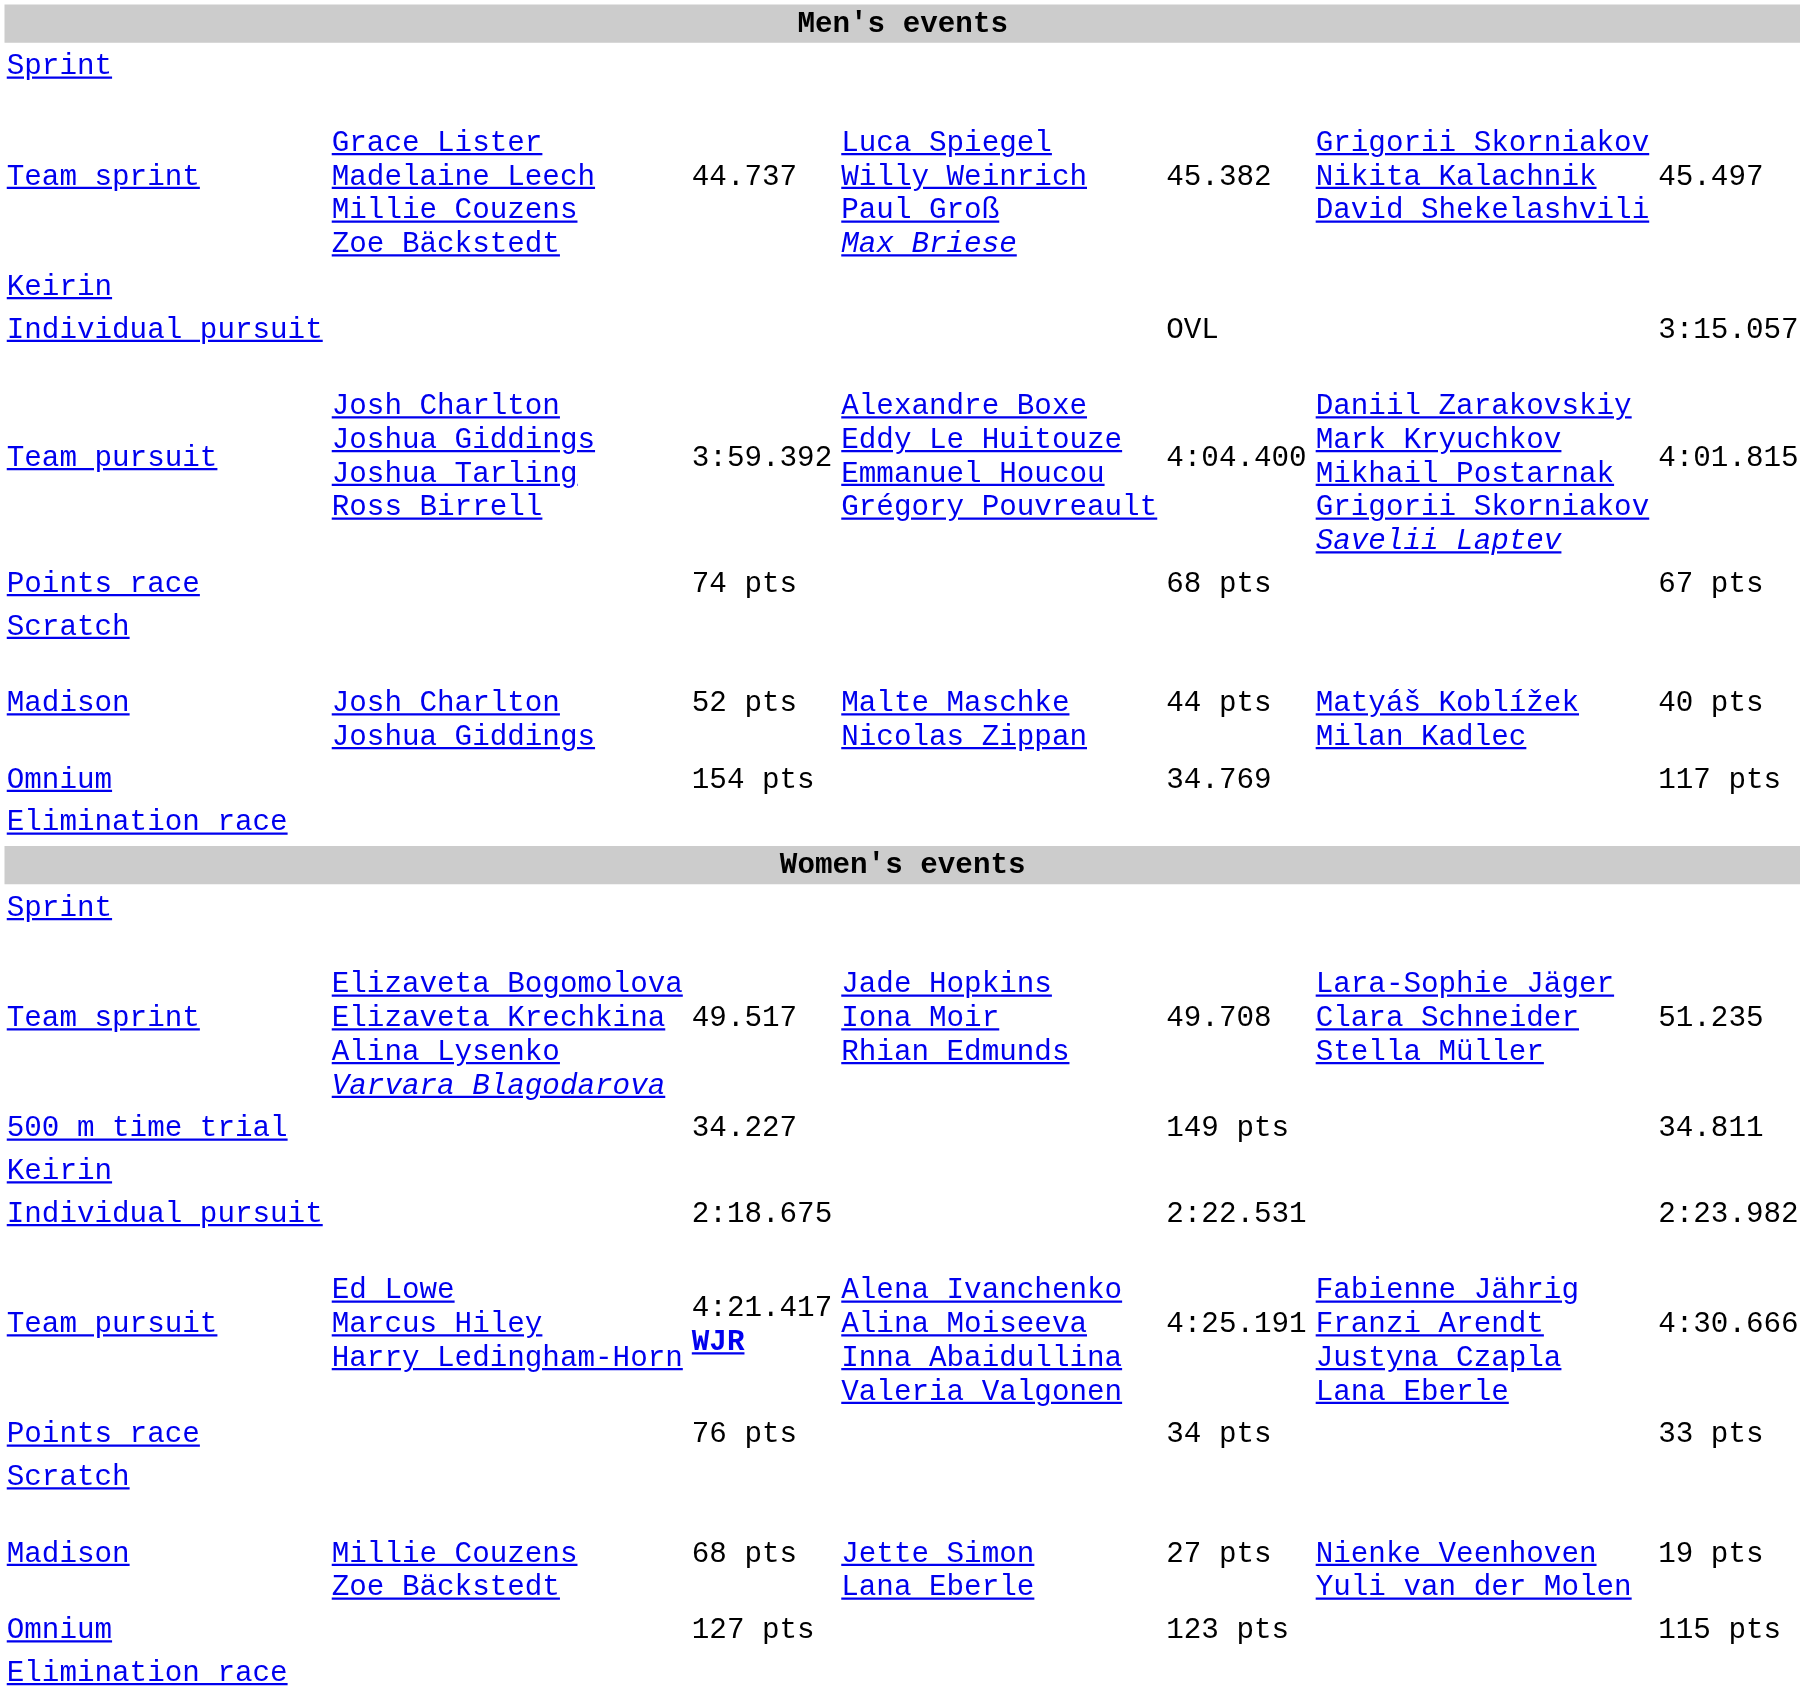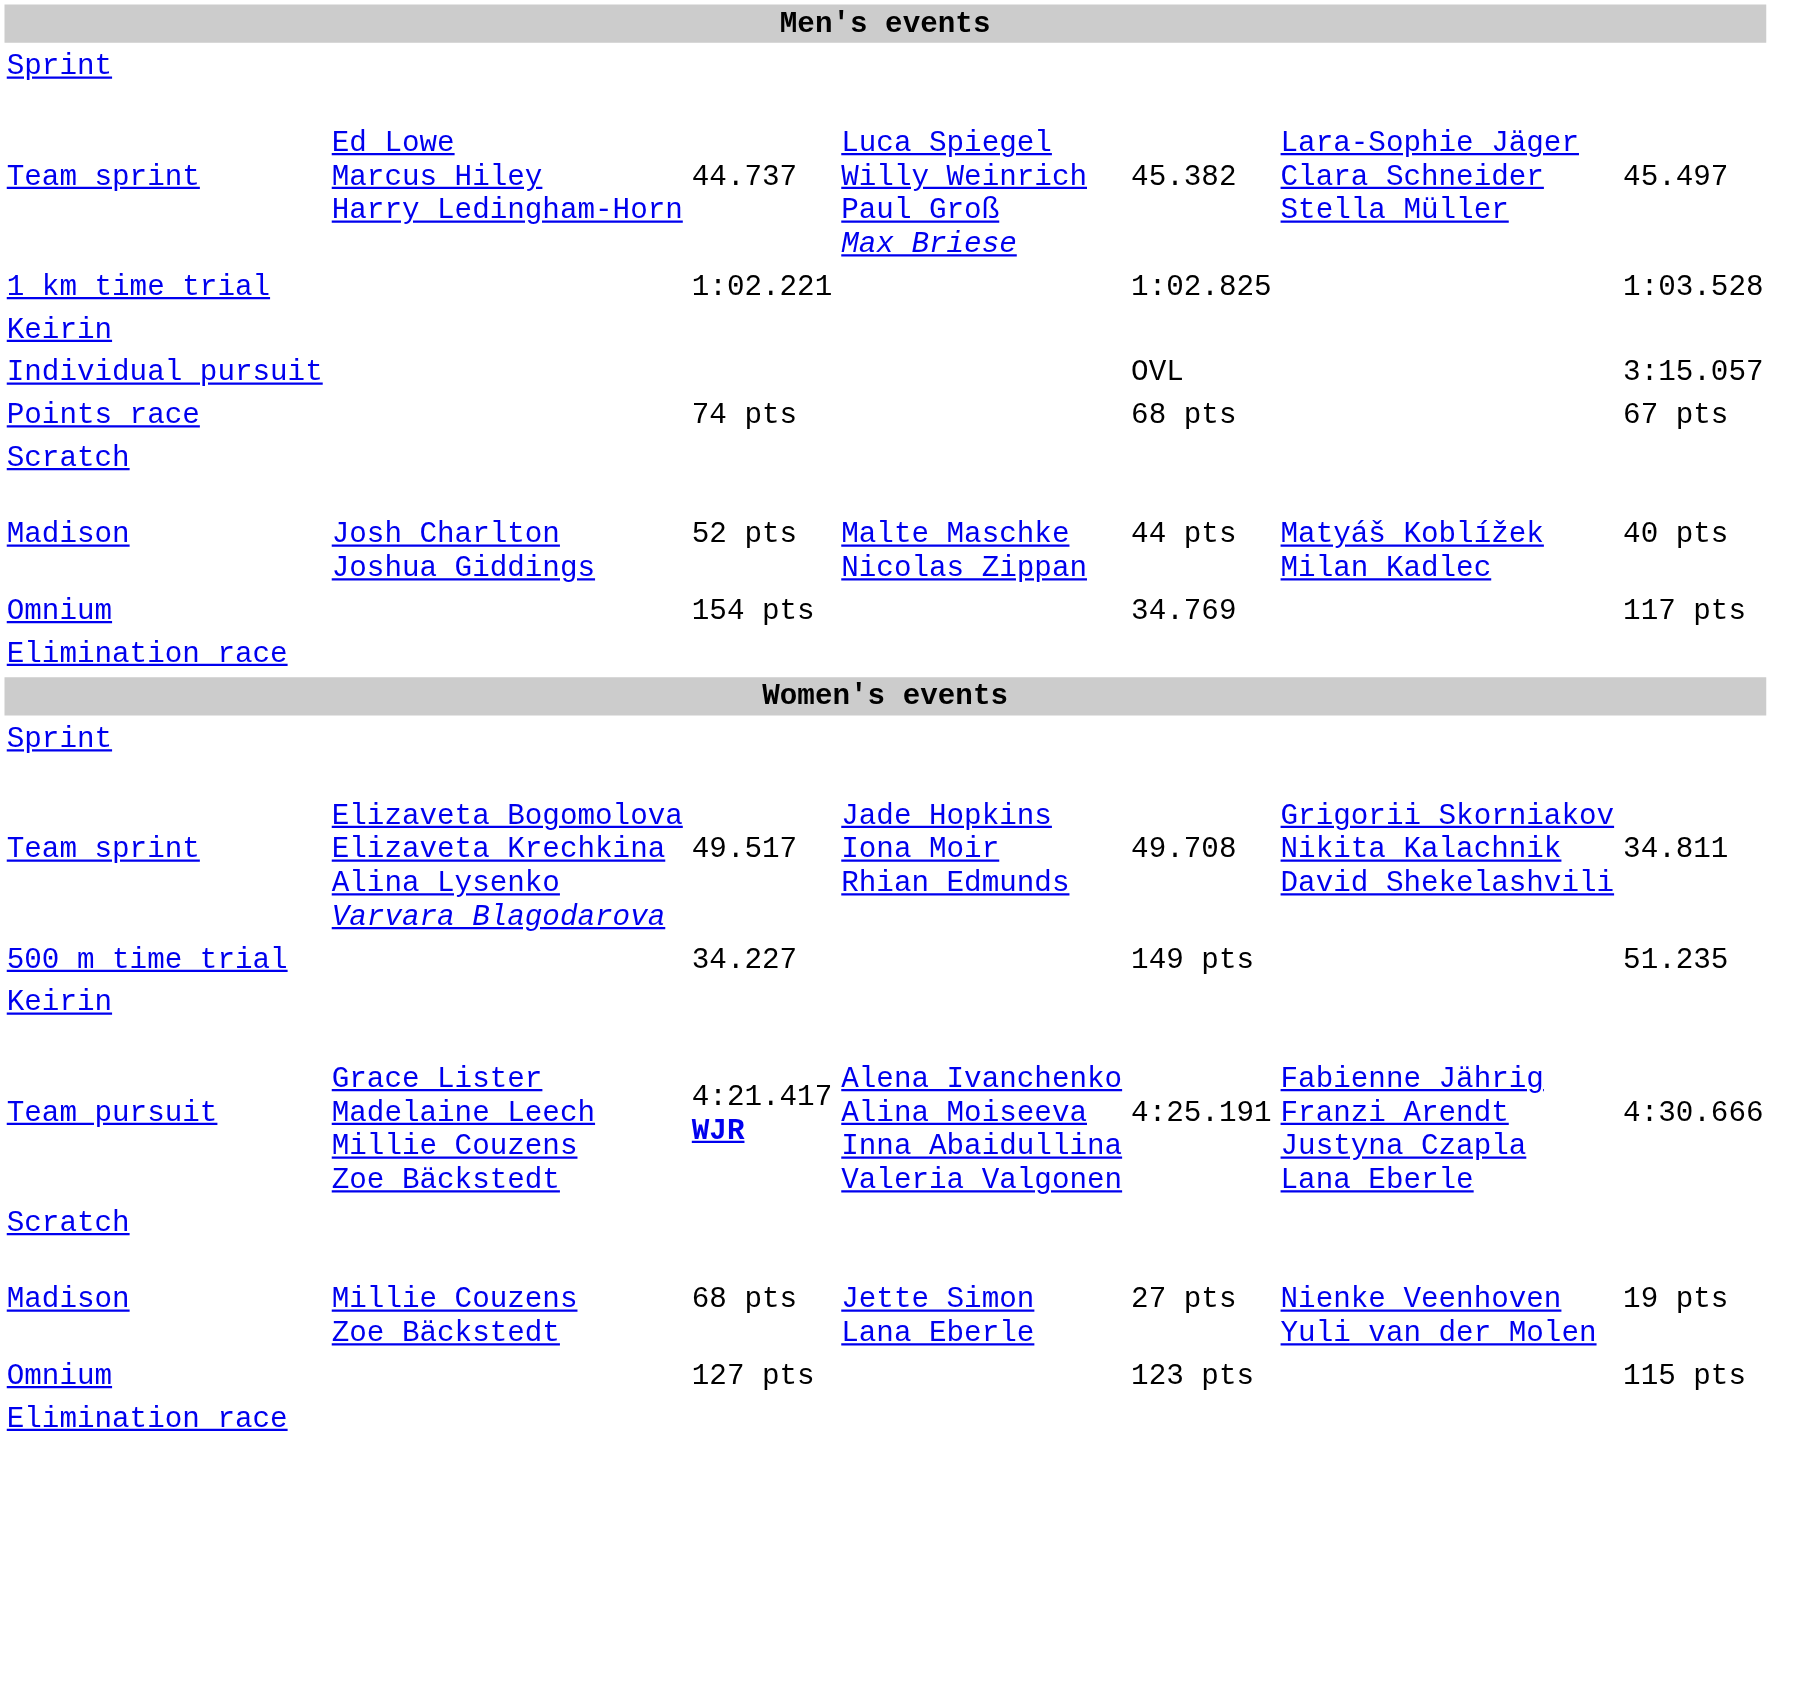 <table>
 <tr style="background:#ccc; width:100%;">
 <td colspan=7 align=center><strong>Men's events</strong></td>
 </tr>
 <tr>
 <td><a href='#'>Sprint</a></td>
 <td colspan=2></td>
 <td colspan=2></td>
 <td colspan=2></td>
 </tr>
 <tr>
 <td><a href='#'>Team sprint</a></td>
-<td valign=top><br><a href='#'>Grace Lister</a><br><a href='#'>Madelaine Leech</a><br><a href='#'>Millie Couzens</a><br><a href='#'>Zoe Bäckstedt</a></td>
+<td valign=top><br><a href='#'>Ed Lowe</a><br><a href='#'>Marcus Hiley</a><br><a href='#'>Harry Ledingham-Horn</a></td>
 <td>44.737</td>
 <td valign=top><br><a href='#'>Luca Spiegel</a><br><a href='#'>Willy Weinrich</a><br><a href='#'>Paul Groß</a><br><em><a href='#'>Max Briese</a></em></td>
 <td>45.382</td>
-<td valign=top><br><a href='#'>Grigorii Skorniakov</a><br><a href='#'>Nikita Kalachnik</a><br><a href='#'>David Shekelashvili</a></td>
+<td valign=top><br><a href='#'>Lara-Sophie Jäger</a><br><a href='#'>Clara Schneider</a><br><a href='#'>Stella Müller</a></td>
 <td>45.497</td>
+</tr>
+<tr>
+<td><a href='#'>1 km time trial</a></td>
+<td></td>
+<td>1:02.221</td>
+<td></td>
+<td>1:02.825</td>
+<td></td>
+<td>1:03.528</td>
 </tr>
 <tr>
 <td><a href='#'>Keirin</a></td>
 <td colspan=2></td>
 <td colspan=2></td>
 <td colspan=2></td>
 </tr>
 <tr>
 <td><a href='#'>Individual pursuit</a></td>
 <td></td>
 <td></td>
 <td></td>
 <td>OVL</td>
 <td></td>
 <td>3:15.057</td>
-</tr>
-<tr>
-<td><a href='#'>Team pursuit</a></td>
-<td valign=top><br><a href='#'>Josh Charlton</a><br><a href='#'>Joshua Giddings</a><br><a href='#'>Joshua Tarling</a><br><a href='#'>Ross Birrell</a></td>
-<td>3:59.392</td>
-<td valign=top><br><a href='#'>Alexandre Boxe</a><br><a href='#'>Eddy Le Huitouze</a><br><a href='#'>Emmanuel Houcou</a><br><a href='#'>Grégory Pouvreault</a></td>
-<td>4:04.400</td>
-<td valign=top><br><a href='#'>Daniil Zarakovskiy</a><br><a href='#'>Mark Kryuchkov</a><br><a href='#'>Mikhail Postarnak</a><br><a href='#'>Grigorii Skorniakov</a><br><em><a href='#'>Savelii Laptev</a></em></td>
-<td>4:01.815</td>
 </tr>
 <tr>
 <td><a href='#'>Points race</a></td>
 <td></td>
 <td>74 pts</td>
 <td></td>
 <td>68 pts</td>
 <td></td>
 <td>67 pts</td>
 </tr>
 <tr>
 <td><a href='#'>Scratch</a></td>
 <td colspan=2></td>
 <td colspan=2></td>
 <td colspan=2></td>
 </tr>
 <tr>
 <td><a href='#'>Madison</a></td>
 <td><br><a href='#'>Josh Charlton</a><br><a href='#'>Joshua Giddings</a></td>
 <td>52 pts</td>
 <td><br><a href='#'>Malte Maschke</a><br><a href='#'>Nicolas Zippan</a></td>
 <td>44 pts</td>
 <td><br><a href='#'>Matyáš Koblížek</a><br><a href='#'>Milan Kadlec</a></td>
 <td>40 pts</td>
 </tr>
 <tr>
 <td><a href='#'>Omnium</a></td>
 <td></td>
 <td>154 pts</td>
 <td></td>
 <td>34.769</td>
 <td></td>
 <td>117 pts</td>
 </tr>
 <tr>
 <td><a href='#'>Elimination race</a></td>
 <td colspan=2></td>
 <td colspan=2></td>
 <td colspan=2></td>
 </tr>
 <tr style="background:#ccc; width:100%;">
 <td colspan=7 align=center><strong>Women's events</strong></td>
 </tr>
 <tr>
 <td><a href='#'>Sprint</a></td>
 <td colspan=2></td>
 <td colspan=2></td>
 <td colspan=2></td>
 </tr>
 <tr>
 <td><a href='#'>Team sprint</a></td>
 <td valign=top><br><a href='#'>Elizaveta Bogomolova</a><br><a href='#'>Elizaveta Krechkina</a><br><a href='#'>Alina Lysenko</a><br><em><a href='#'>Varvara Blagodarova</a></em></td>
 <td>49.517</td>
 <td valign=top><br><a href='#'>Jade Hopkins</a><br><a href='#'>Iona Moir</a><br><a href='#'>Rhian Edmunds</a></td>
 <td>49.708</td>
-<td valign=top><br><a href='#'>Lara-Sophie Jäger</a><br><a href='#'>Clara Schneider</a><br><a href='#'>Stella Müller</a></td>
-<td>51.235</td>
+<td valign=top><br><a href='#'>Grigorii Skorniakov</a><br><a href='#'>Nikita Kalachnik</a><br><a href='#'>David Shekelashvili</a></td>
+<td>34.811</td>
 </tr>
 <tr>
 <td><a href='#'>500 m time trial</a></td>
 <td></td>
 <td>34.227</td>
 <td></td>
 <td>149 pts</td>
 <td></td>
-<td>34.811</td>
+<td>51.235</td>
 </tr>
 <tr>
 <td><a href='#'>Keirin</a></td>
 <td colspan=2></td>
 <td colspan=2></td>
 <td colspan=2></td>
 </tr>
 <tr>
-<td><a href='#'>Individual pursuit</a></td>
-<td></td>
-<td>2:18.675</td>
-<td></td>
-<td>2:22.531</td>
-<td></td>
-<td>2:23.982</td>
-</tr>
-<tr>
 <td><a href='#'>Team pursuit</a></td>
-<td valign=top><br><a href='#'>Ed Lowe</a><br><a href='#'>Marcus Hiley</a><br><a href='#'>Harry Ledingham-Horn</a></td>
+<td valign=top><br><a href='#'>Grace Lister</a><br><a href='#'>Madelaine Leech</a><br><a href='#'>Millie Couzens</a><br><a href='#'>Zoe Bäckstedt</a></td>
 <td>4:21.417<br><strong><a href='#'>WJR</a></strong></td>
 <td valign=top><br><a href='#'>Alena Ivanchenko</a><br><a href='#'>Alina Moiseeva</a><br><a href='#'>Inna Abaidullina</a><br><a href='#'>Valeria Valgonen</a></td>
 <td>4:25.191</td>
 <td valign=top><br><a href='#'>Fabienne Jährig</a><br><a href='#'>Franzi Arendt</a><br><a href='#'>Justyna Czapla</a><br><a href='#'>Lana Eberle</a></td>
 <td>4:30.666</td>
-</tr>
-<tr>
-<td><a href='#'>Points race</a></td>
-<td></td>
-<td>76 pts</td>
-<td></td>
-<td>34 pts</td>
-<td></td>
-<td>33 pts</td>
 </tr>
 <tr>
 <td><a href='#'>Scratch</a></td>
 <td colspan=2></td>
 <td colspan=2></td>
 <td colspan=2></td>
 </tr>
 <tr>
 <td><a href='#'>Madison</a></td>
 <td><br><a href='#'>Millie Couzens</a><br><a href='#'>Zoe Bäckstedt</a></td>
 <td>68 pts</td>
 <td><br><a href='#'>Jette Simon</a><br><a href='#'>Lana Eberle</a></td>
 <td>27 pts</td>
 <td><br><a href='#'>Nienke Veenhoven</a><br><a href='#'>Yuli van der Molen</a></td>
 <td>19 pts</td>
 </tr>
 <tr>
 <td><a href='#'>Omnium</a></td>
 <td></td>
 <td>127 pts</td>
 <td></td>
 <td>123 pts</td>
 <td></td>
 <td>115 pts</td>
 </tr>
 <tr>
 <td><a href='#'>Elimination race</a></td>
 <td colspan=2></td>
 <td colspan=2></td>
 <td colspan=2></td>
 </tr>
 </table>
